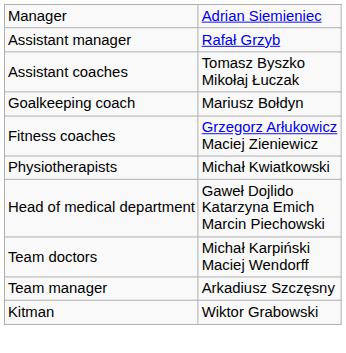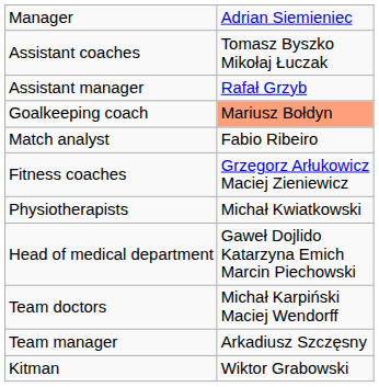 <table class="wikitable">
 <tr>
 <td>Manager</td>
 <td> <a href='#'>Adrian Siemieniec</a></td>
 </tr>
 <tr>
+<td>Assistant coaches</td>
+<td> Tomasz Byszko<br> Mikołaj Łuczak</td>
+</tr>
+<tr>
 <td>Assistant manager</td>
 <td> <a href='#'>Rafał Grzyb</a></td>
 </tr>
 <tr>
-<td>Assistant coaches</td>
-<td> Tomasz Byszko<br> Mikołaj Łuczak</td>
+<td>Goalkeeping coach</td>
+<td style="background: lightsalmon;"> Mariusz Bołdyn</td>
 </tr>
 <tr>
-<td>Goalkeeping coach</td>
-<td> Mariusz Bołdyn</td>
+<td>Match analyst</td>
+<td> Fabio Ribeiro</td>
 </tr>
 <tr>
 <td>Fitness coaches</td>
 <td> <a href='#'>Grzegorz Arłukowicz</a><br> Maciej Zieniewicz</td>
 </tr>
 <tr>
 <td>Physiotherapists</td>
 <td> Michał Kwiatkowski</td>
 </tr>
 <tr>
 <td>Head of medical department</td>
 <td> Gaweł Dojlido<br> Katarzyna Emich<br> Marcin Piechowski</td>
 </tr>
 <tr>
 <td>Team doctors</td>
 <td> Michał Karpiński<br> Maciej Wendorff</td>
 </tr>
 <tr>
 <td>Team manager</td>
 <td> Arkadiusz Szczęsny</td>
 </tr>
 <tr>
 <td>Kitman</td>
 <td> Wiktor Grabowski</td>
 </tr>
 </table>
